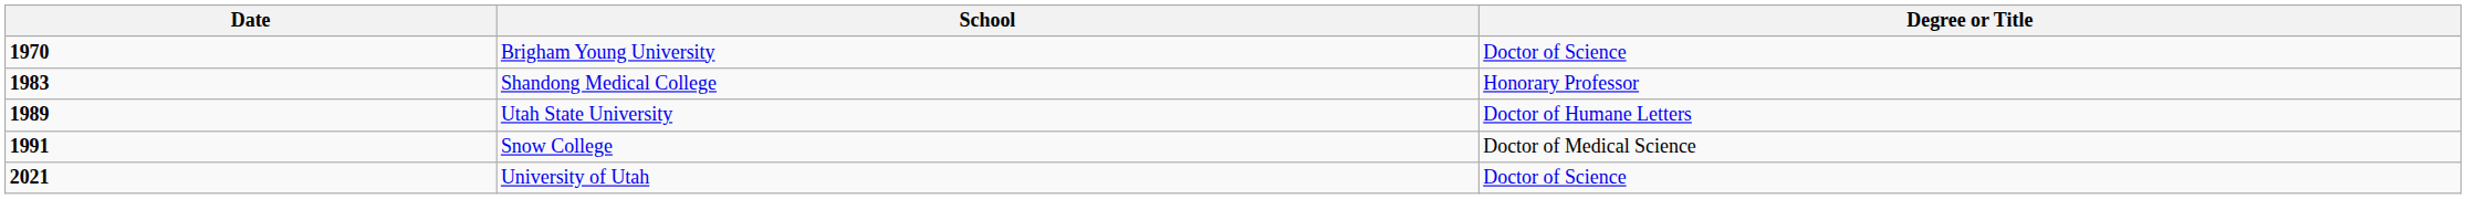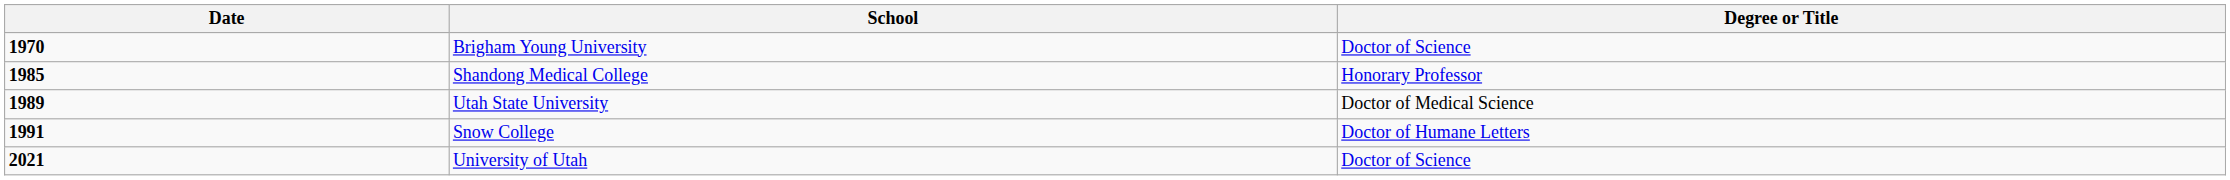 <table class="wikitable" style="width:100%;">
 <tr>
 <th style="width:10%;">Date</th>
 <th style="width:20%;">School</th>
 <th style="width:20%;">Degree or Title</th>
 </tr>
 <tr>
 <td><strong>1970</strong></td>
 <td><a href='#'>Brigham Young University</a></td>
 <td><a href='#'>Doctor of Science</a></td>
 </tr>
 <tr>
-<td><strong>1983</strong></td>
+<td><strong>1985</strong></td>
 <td><a href='#'>Shandong Medical College</a></td>
 <td><a href='#'>Honorary Professor</a></td>
 </tr>
 <tr>
 <td><strong>1989</strong></td>
 <td><a href='#'>Utah State University</a></td>
-<td><a href='#'>Doctor of Humane Letters</a></td>
+<td>Doctor of Medical Science</td>
 </tr>
 <tr>
 <td><strong>1991</strong></td>
 <td><a href='#'>Snow College</a></td>
-<td>Doctor of Medical Science</td>
+<td><a href='#'>Doctor of Humane Letters</a></td>
 </tr>
 <tr>
 <td><strong>2021</strong></td>
 <td><a href='#'>University of Utah</a></td>
 <td><a href='#'>Doctor of Science</a></td>
 </tr>
 </table>
